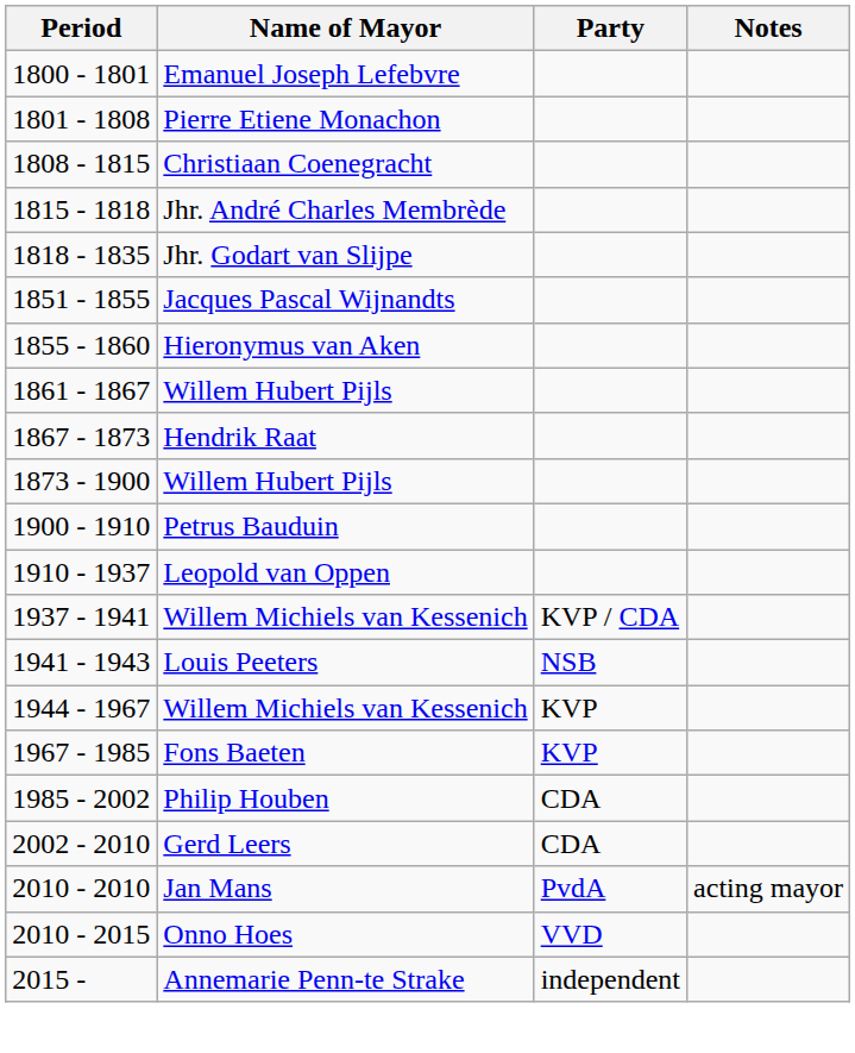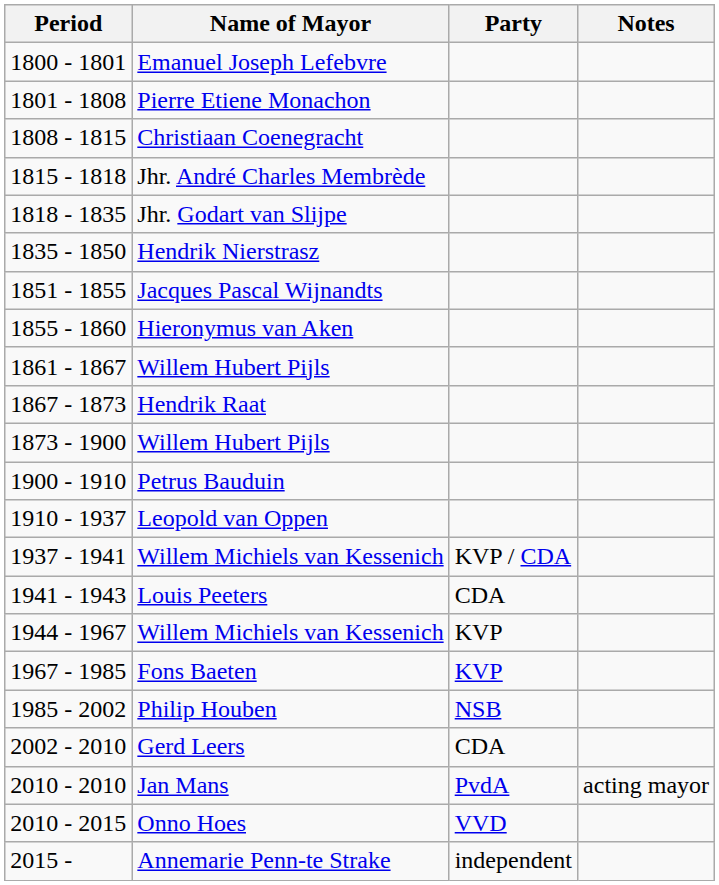 <table class="wikitable vatop">
 <tr>
 <th>Period</th>
 <th>Name of Mayor</th>
 <th>Party</th>
 <th>Notes</th>
 </tr>
 <tr>
 <td>1800 - 1801</td>
 <td><a href='#'>Emanuel Joseph Lefebvre</a></td>
 <td></td>
 <td></td>
 </tr>
 <tr>
 <td>1801 - 1808</td>
 <td><a href='#'>Pierre Etiene Monachon</a></td>
 <td></td>
 <td></td>
 </tr>
 <tr>
 <td>1808 - 1815</td>
 <td><a href='#'>Christiaan Coenegracht</a></td>
 <td></td>
 <td></td>
 </tr>
 <tr>
 <td>1815 - 1818</td>
 <td>Jhr. <a href='#'>André Charles Membrède</a></td>
 <td></td>
 <td></td>
 </tr>
 <tr>
 <td>1818 - 1835</td>
 <td>Jhr. <a href='#'>Godart van Slijpe</a></td>
+<td></td>
+<td></td>
+</tr>
+<tr>
+<td>1835 - 1850</td>
+<td><a href='#'>Hendrik Nierstrasz</a></td>
 <td></td>
 <td></td>
 </tr>
 <tr>
 <td>1851 - 1855</td>
 <td><a href='#'>Jacques Pascal Wijnandts</a></td>
 <td></td>
 <td></td>
 </tr>
 <tr>
 <td>1855 - 1860</td>
 <td><a href='#'>Hieronymus van Aken</a></td>
 <td></td>
 <td></td>
 </tr>
 <tr>
 <td>1861 - 1867</td>
 <td><a href='#'>Willem Hubert Pijls</a></td>
 <td></td>
 <td></td>
 </tr>
 <tr>
 <td>1867 - 1873</td>
 <td><a href='#'>Hendrik Raat</a></td>
 <td></td>
 <td></td>
 </tr>
 <tr>
 <td>1873 - 1900</td>
 <td><a href='#'>Willem Hubert Pijls</a></td>
 <td></td>
 <td></td>
 </tr>
 <tr>
 <td>1900 - 1910</td>
 <td><a href='#'>Petrus Bauduin</a></td>
 <td></td>
 <td></td>
 </tr>
 <tr>
 <td>1910 - 1937</td>
 <td><a href='#'>Leopold van Oppen</a></td>
 <td></td>
 <td></td>
 </tr>
 <tr>
 <td>1937 - 1941</td>
 <td><a href='#'>Willem Michiels van Kessenich</a></td>
 <td>KVP / <a href='#'>CDA</a></td>
 <td></td>
 </tr>
 <tr>
 <td>1941 - 1943</td>
 <td><a href='#'>Louis Peeters</a></td>
-<td><a href='#'>NSB</a></td>
+<td>CDA</td>
 <td></td>
 </tr>
 <tr>
 <td>1944 - 1967</td>
 <td><a href='#'>Willem Michiels van Kessenich</a></td>
 <td>KVP</td>
 <td></td>
 </tr>
 <tr>
 <td>1967 - 1985</td>
 <td><a href='#'>Fons Baeten</a></td>
 <td><a href='#'>KVP</a></td>
 <td></td>
 </tr>
 <tr>
 <td>1985 - 2002</td>
 <td><a href='#'>Philip Houben</a></td>
-<td>CDA</td>
+<td><a href='#'>NSB</a></td>
 <td></td>
 </tr>
 <tr>
 <td>2002 - 2010</td>
 <td><a href='#'>Gerd Leers</a></td>
 <td>CDA</td>
 <td></td>
 </tr>
 <tr>
 <td>2010 - 2010</td>
 <td><a href='#'>Jan Mans</a></td>
 <td><a href='#'>PvdA</a></td>
 <td>acting mayor</td>
 </tr>
 <tr>
 <td>2010 - 2015</td>
 <td><a href='#'>Onno Hoes</a></td>
 <td><a href='#'>VVD</a></td>
 <td></td>
 </tr>
 <tr>
 <td>2015 -</td>
 <td><a href='#'>Annemarie Penn-te Strake</a></td>
 <td>independent</td>
 <td></td>
 </tr>
 </table>
